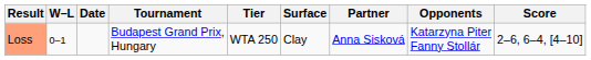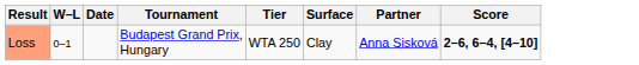 <table class="sortable wikitable">
 <tr>
 <th>Result</th>
 <th class="unsortable">W–L</th>
 <th>Date</th>
 <th>Tournament</th>
 <th>Tier</th>
 <th>Surface</th>
 <th>Partner</th>
-<th>Opponents</th>
 <th class="unsortable">Score</th>
 </tr>
 <tr>
 <td bgcolor=FFA07A>Loss</td>
 <td><small>0–1</small></td>
 <td><a href='#'></a></td>
 <td><a href='#'>Budapest Grand Prix</a>,<br> Hungary</td>
 <td>WTA 250</td>
 <td>Clay</td>
 <td> <a href='#'>Anna Sisková</a></td>
-<td> <a href='#'>Katarzyna Piter</a> <br>  <a href='#'>Fanny Stollár</a></td>
-<td>2–6, 6–4, [4–10]</td>
+<td><strong>2–6, 6–4, [4–10]</strong></td>
 </tr>
 </table>
